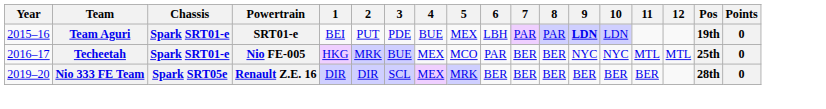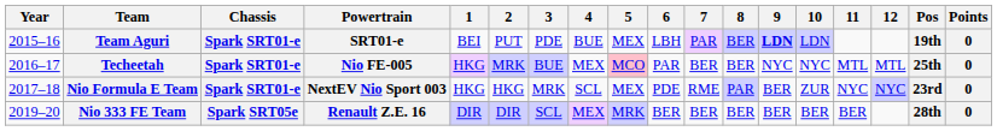 <table class="wikitable" style="text-align:center; font-size:85%">
 <tr>
 <th>Year</th>
 <th>Team</th>
 <th>Chassis</th>
 <th>Powertrain</th>
 <th>1</th>
 <th>2</th>
 <th>3</th>
 <th>4</th>
 <th>5</th>
 <th>6</th>
 <th>7</th>
 <th>8</th>
 <th>9</th>
 <th>10</th>
 <th>11</th>
 <th>12</th>
 <th>Pos</th>
 <th>Points</th>
 </tr>
 <tr>
 <td nowrap><a href='#'>2015–16</a></td>
 <th nowrap><a href='#'>Team Aguri</a></th>
 <th nowrap><a href='#'>Spark</a> <a href='#'>SRT01-e</a></th>
 <th>SRT01-e</th>
 <td><a href='#'>BEI</a></td>
 <td><a href='#'>PUT</a></td>
 <td><a href='#'>PDE</a></td>
 <td><a href='#'>BUE</a></td>
 <td><a href='#'>MEX</a></td>
 <td><a href='#'>LBH</a></td>
 <td style="background:#EFCFFF;"><a href='#'>PAR</a><br></td>
-<td style="background:#CFCFFF;"><a href='#'>PAR</a><br></td>
+<td style="background:#CFCFFF;"><a href='#'>BER</a><br></td>
 <td style="background:#CFCFFF;"><strong><a href='#'>LDN</a><br></strong></td>
 <td style="background:#CFCFFF;"><a href='#'>LDN</a><br></td>
 <td></td>
 <td></td>
 <th>19th</th>
 <th>0</th>
 </tr>
 <tr>
 <td nowrap><a href='#'>2016–17</a></td>
 <th nowrap><a href='#'>Techeetah</a></th>
 <th nowrap><a href='#'>Spark</a> <a href='#'>SRT01-e</a></th>
 <th nowrap><a href='#'>Nio</a> FE-005</th>
 <td style="background:#EFCFFF;"><a href='#'>HKG</a><br></td>
 <td style="background:#CFCFFF;"><a href='#'>MRK</a><br></td>
 <td style="background:#CFCFFF;"><a href='#'>BUE</a><br></td>
 <td><a href='#'>MEX</a></td>
-<td><a href='#'>MCO</a></td>
+<td style="background: pink;"><a href='#'>MCO</a></td>
 <td><a href='#'>PAR</a></td>
 <td><a href='#'>BER</a></td>
 <td><a href='#'>BER</a></td>
 <td><a href='#'>NYC</a></td>
 <td><a href='#'>NYC</a></td>
 <td><a href='#'>MTL</a></td>
 <td><a href='#'>MTL</a></td>
 <th>25th</th>
+<th>0</th>
+</tr>
+<tr>
+<td nowrap><a href='#'>2017–18</a></td>
+<th nowrap><a href='#'>Nio Formula E Team</a></th>
+<th nowrap><a href='#'>Spark</a> <a href='#'>SRT01-e</a></th>
+<th nowrap>NextEV <a href='#'>Nio</a> Sport 003</th>
+<td><a href='#'>HKG</a></td>
+<td><a href='#'>HKG</a></td>
+<td><a href='#'>MRK</a></td>
+<td><a href='#'>SCL</a></td>
+<td><a href='#'>MEX</a></td>
+<td><a href='#'>PDE</a></td>
+<td><a href='#'>RME</a></td>
+<td style="background:#CFCFFF;"><a href='#'>PAR</a><br></td>
+<td><a href='#'>BER</a></td>
+<td><a href='#'>ZUR</a></td>
+<td><a href='#'>NYC</a></td>
+<td style="background:#CFCFFF;"><a href='#'>NYC</a><br></td>
+<th>23rd</th>
 <th>0</th>
 </tr>
 <tr>
 <td nowrap><a href='#'>2019–20</a></td>
 <th nowrap><a href='#'>Nio 333 FE Team</a></th>
 <th nowrap><a href='#'>Spark</a> <a href='#'>SRT05e</a></th>
 <th><a href='#'>Renault</a> Z.E. 16</th>
 <td style="background:#CFCFFF;"><a href='#'>DIR</a><br></td>
 <td style="background:#CFCFFF;"><a href='#'>DIR</a><br></td>
 <td style="background:#CFCFFF;"><a href='#'>SCL</a><br></td>
 <td style="background:#EFCFFF;"><a href='#'>MEX</a><br></td>
 <td style="background:#CFCFFF;"><a href='#'>MRK</a><br></td>
 <td><a href='#'>BER</a></td>
 <td><a href='#'>BER</a></td>
 <td><a href='#'>BER</a></td>
 <td><a href='#'>BER</a></td>
 <td><a href='#'>BER</a></td>
 <td><a href='#'>BER</a></td>
 <td></td>
 <th>28th</th>
 <th>0</th>
 </tr>
 </table>
